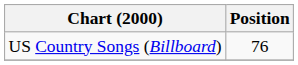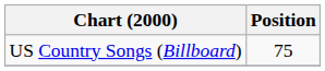 <table class="wikitable sortable">
 <tr>
 <th scope="col">Chart (2000)</th>
 <th scope="col">Position</th>
 </tr>
 <tr>
 <td>US <a href='#'>Country Songs</a> (<em><a href='#'>Billboard</a></em>)</td>
-<td align="center">76</td>
+<td align="center">75</td>
 </tr>
 <tr>
 </tr>
 </table>
